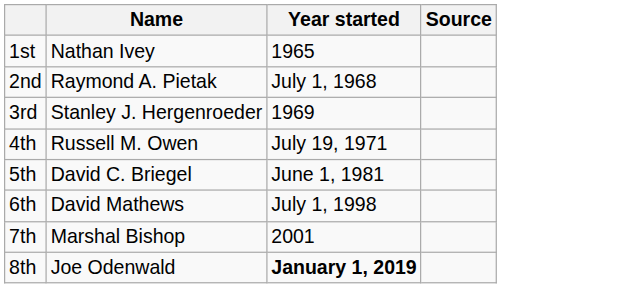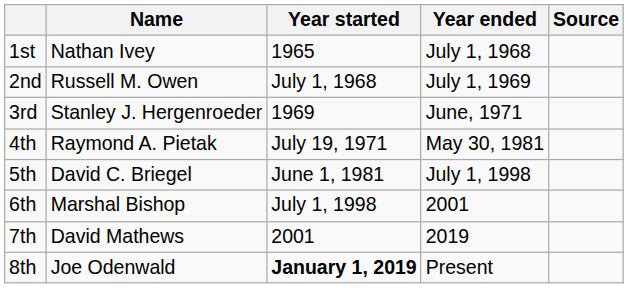 <table class="wikitable">
 <tr>
 <th></th>
 <th>Name</th>
 <th>Year started</th>
+<th>Year ended</th>
 <th>Source</th>
 </tr>
 <tr>
 <td>1st</td>
 <td>Nathan Ivey</td>
 <td>1965</td>
+<td>July 1, 1968</td>
 <td></td>
 </tr>
 <tr>
 <td>2nd</td>
-<td>Raymond A. Pietak</td>
+<td>Russell M. Owen</td>
 <td>July 1, 1968</td>
+<td>July 1, 1969</td>
 <td></td>
 </tr>
 <tr>
 <td>3rd</td>
 <td>Stanley J. Hergenroeder</td>
 <td>1969</td>
+<td>June, 1971</td>
 <td></td>
 </tr>
 <tr>
 <td>4th</td>
-<td>Russell M. Owen</td>
+<td>Raymond A. Pietak</td>
 <td>July 19, 1971</td>
+<td>May 30, 1981</td>
 <td></td>
 </tr>
 <tr>
 <td>5th</td>
 <td>David C. Briegel</td>
 <td>June 1, 1981</td>
+<td>July 1, 1998</td>
 <td></td>
 </tr>
 <tr>
 <td>6th</td>
-<td>David Mathews</td>
+<td>Marshal Bishop</td>
 <td>July 1, 1998</td>
+<td>2001</td>
 <td></td>
 </tr>
 <tr>
 <td>7th</td>
-<td>Marshal Bishop</td>
+<td>David Mathews</td>
 <td>2001</td>
+<td>2019</td>
 <td></td>
 </tr>
 <tr>
 <td>8th</td>
 <td>Joe Odenwald</td>
 <td><strong>January 1, 2019</strong></td>
+<td>Present</td>
 <td></td>
 </tr>
 </table>
